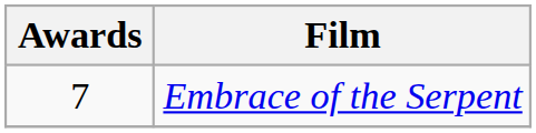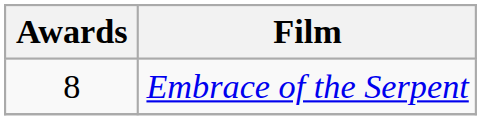 <table class="wikitable" style="text-align:center;">
 <tr>
 <th width="55">Awards</th>
 <th align="center">Film</th>
 </tr>
 <tr>
-<td style="text-align:center">7</td>
+<td style="text-align:center">8</td>
 <td><em><a href='#'>Embrace of the Serpent</a></em></td>
 </tr>
 <tr>
 </tr>
 </table>
